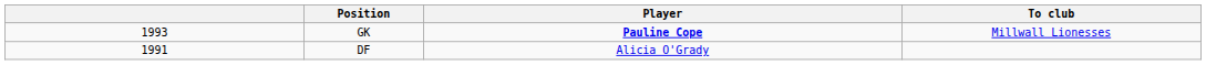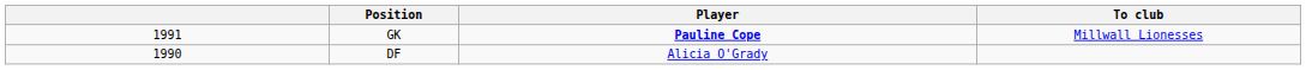 <table class="wikitable sortable" style="width:95%; text-align:center; font-size:85%; text-align:center;">
 <tr>
 <th width="25%"></th>
 <th width="10%">Position</th>
 <th>Player</th>
 <th width="25%">To club</th>
 </tr>
 <tr>
-<td>1993</td>
+<td>1991</td>
 <td>GK</td>
 <td><strong> <a href='#'>Pauline Cope</a></strong></td>
 <td> <a href='#'>Millwall Lionesses</a></td>
 </tr>
 <tr>
-<td>1991</td>
+<td>1990</td>
 <td>DF</td>
 <td><a href='#'>Alicia O'Grady</a></td>
 <td></td>
 </tr>
 </table>
